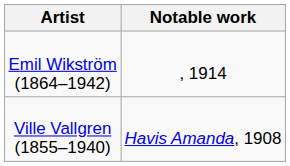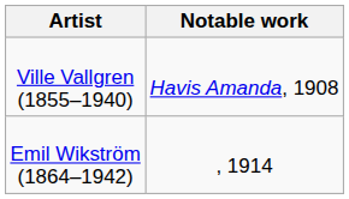 <table class="wikitable" style="text-align: center;">
 <tr>
 <th>Artist</th>
 <th>Notable work</th>
 </tr>
 <tr>
+<td><br><a href='#'>Ville Vallgren</a><br>(1855–1940)<br></td>
+<td><br><em><a href='#'>Havis Amanda</a></em>, 1908</td>
+</tr>
+<tr>
 <td><br><a href='#'>Emil Wikström</a><br>(1864–1942)<br></td>
 <td><br><em></em>, 1914</td>
 </tr>
-<tr>
-<td><br><a href='#'>Ville Vallgren</a><br>(1855–1940)<br></td>
-<td><br><em><a href='#'>Havis Amanda</a></em>, 1908</td>
-</tr>
 </table>
